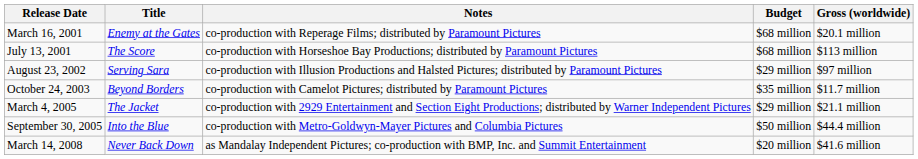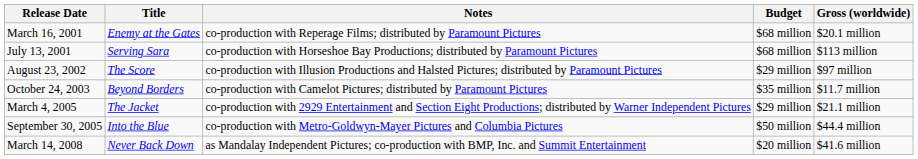 <table class="wikitable sortable">
 <tr>
 <th>Release Date</th>
 <th>Title</th>
 <th>Notes</th>
 <th>Budget</th>
 <th>Gross (worldwide)</th>
 </tr>
 <tr>
 <td>March 16, 2001</td>
 <td><em><a href='#'>Enemy at the Gates</a></em></td>
 <td>co-production with Reperage Films; distributed by <a href='#'>Paramount Pictures</a></td>
 <td>$68 million</td>
 <td>$20.1 million</td>
 </tr>
 <tr>
 <td>July 13, 2001</td>
-<td><em><a href='#'>The Score</a></em></td>
+<td><em><a href='#'>Serving Sara</a></em></td>
 <td>co-production with Horseshoe Bay Productions; distributed by <a href='#'>Paramount Pictures</a></td>
 <td>$68 million</td>
 <td>$113 million</td>
 </tr>
 <tr>
 <td>August 23, 2002</td>
-<td><em><a href='#'>Serving Sara</a></em></td>
+<td><em><a href='#'>The Score</a></em></td>
 <td>co-production with Illusion Productions and Halsted Pictures; distributed by <a href='#'>Paramount Pictures</a></td>
 <td>$29 million</td>
 <td>$97 million</td>
 </tr>
 <tr>
 <td>October 24, 2003</td>
 <td><em><a href='#'>Beyond Borders</a></em></td>
 <td>co-production with Camelot Pictures; distributed by <a href='#'>Paramount Pictures</a></td>
 <td>$35 million</td>
 <td>$11.7 million</td>
 </tr>
 <tr>
 <td>March 4, 2005</td>
 <td><em><a href='#'>The Jacket</a></em></td>
 <td>co-production with <a href='#'>2929 Entertainment</a> and <a href='#'>Section Eight Productions</a>; distributed by <a href='#'>Warner Independent Pictures</a></td>
 <td>$29 million</td>
 <td>$21.1 million</td>
 </tr>
 <tr>
 <td>September 30, 2005</td>
 <td><em><a href='#'>Into the Blue</a></em></td>
 <td>co-production with <a href='#'>Metro-Goldwyn-Mayer Pictures</a> and <a href='#'>Columbia Pictures</a></td>
 <td>$50 million</td>
 <td>$44.4 million</td>
 </tr>
 <tr>
 <td>March 14, 2008</td>
 <td><em><a href='#'>Never Back Down</a></em></td>
 <td>as Mandalay Independent Pictures; co-production with BMP, Inc. and <a href='#'>Summit Entertainment</a></td>
 <td>$20 million</td>
 <td>$41.6 million</td>
 </tr>
 </table>
